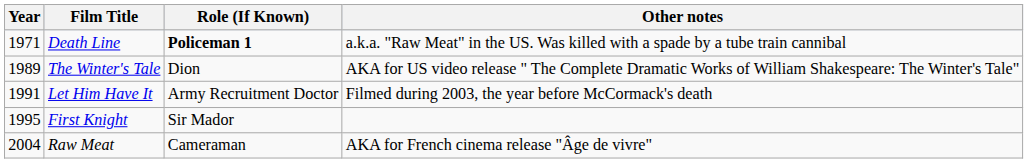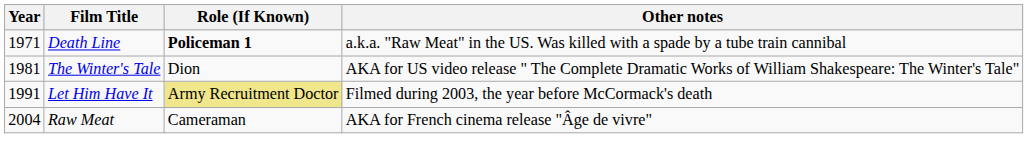 <table class="wikitable">
 <tr style="background:#b0c4de; text-align:center;">
 <th>Year</th>
 <th>Film Title</th>
 <th>Role (If Known)</th>
 <th>Other notes</th>
 </tr>
 <tr>
 <td>1971</td>
 <td><em><a href='#'>Death Line</a></em></td>
 <td><strong>Policeman 1</strong></td>
 <td>a.k.a. "Raw Meat" in the US. Was killed with a spade by a tube train cannibal</td>
 </tr>
 <tr>
-<td>1989</td>
+<td>1981</td>
 <td><em><a href='#'>The Winter's Tale</a></em></td>
 <td>Dion</td>
 <td>AKA for US video release " The Complete Dramatic Works of William Shakespeare: The Winter's Tale"</td>
 </tr>
 <tr>
 <td>1991</td>
 <td><em><a href='#'>Let Him Have It</a></em></td>
-<td>Army Recruitment Doctor</td>
+<td style="background: khaki;">Army Recruitment Doctor</td>
 <td>Filmed during 2003, the year before McCormack's death</td>
-</tr>
-<tr>
-<td>1995</td>
-<td><em><a href='#'>First Knight</a></em></td>
-<td>Sir Mador</td>
-<td></td>
 </tr>
 <tr>
 <td>2004</td>
 <td><em>Raw Meat</em></td>
 <td>Cameraman</td>
 <td>AKA for French cinema release "Âge de vivre"</td>
 </tr>
 </table>
